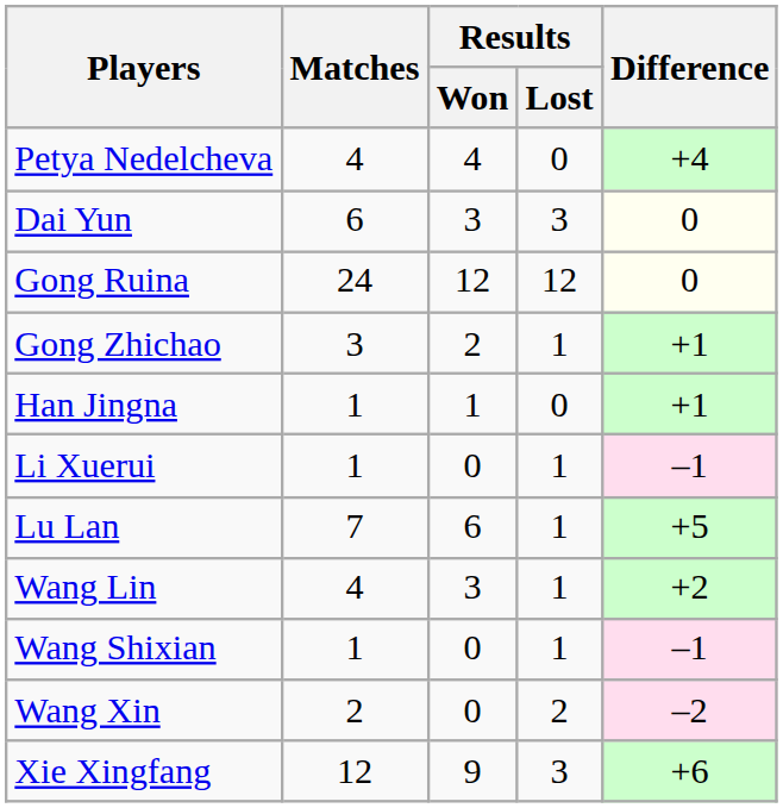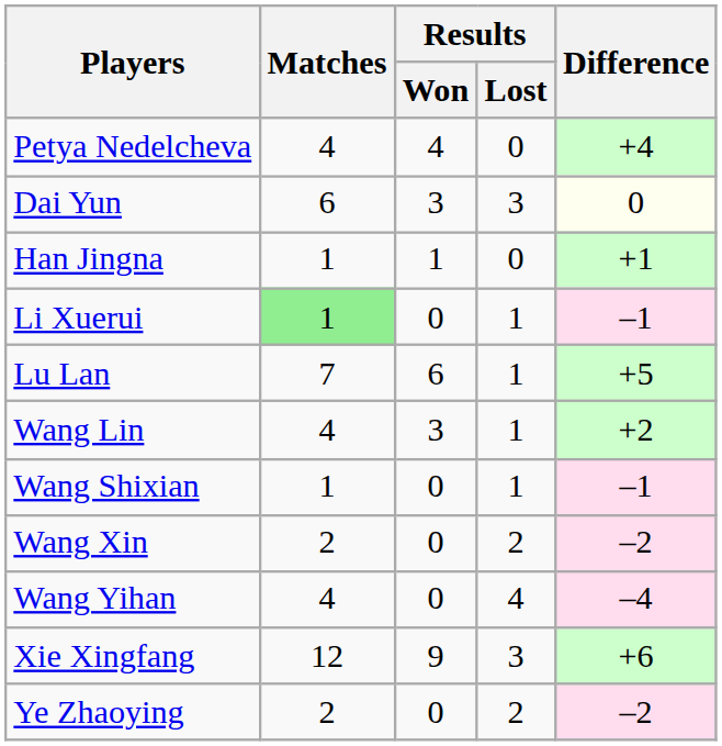 <table class=wikitable style="text-align:center; font-size:small">
 <tr>
 <th rowspan="2">Players</th>
 <th rowspan="2">Matches</th>
 <th colspan="2">Results</th>
 <th rowspan="2">Difference</th>
 </tr>
 <tr>
 <th>Won</th>
 <th>Lost</th>
 </tr>
 <tr>
 <td align="left"> <a href='#'>Petya Nedelcheva</a></td>
 <td>4</td>
 <td>4</td>
 <td>0</td>
 <td bgcolor="#ccffcc">+4</td>
 </tr>
 <tr>
 <td align="left"> <a href='#'>Dai Yun</a></td>
 <td>6</td>
 <td>3</td>
 <td>3</td>
 <td bgcolor="#fffff0">0</td>
 </tr>
 <tr>
-<td align="left"> <a href='#'>Gong Ruina</a></td>
-<td>24</td>
-<td>12</td>
-<td>12</td>
-<td bgcolor="#fffff0">0</td>
-</tr>
-<tr>
-<td align="left"> <a href='#'>Gong Zhichao</a></td>
-<td>3</td>
-<td>2</td>
-<td>1</td>
-<td bgcolor="#ccffcc">+1</td>
-</tr>
-<tr>
 <td align="left"> <a href='#'>Han Jingna</a></td>
 <td>1</td>
 <td>1</td>
 <td>0</td>
 <td bgcolor="#ccffcc">+1</td>
 </tr>
 <tr>
 <td align="left"> <a href='#'>Li Xuerui</a></td>
-<td>1</td>
+<td style="background: lightgreen;">1</td>
 <td>0</td>
 <td>1</td>
 <td bgcolor="#ffddee">–1</td>
 </tr>
 <tr>
 <td align="left"> <a href='#'>Lu Lan</a></td>
 <td>7</td>
 <td>6</td>
 <td>1</td>
 <td bgcolor="#ccffcc">+5</td>
 </tr>
 <tr>
 <td align="left"> <a href='#'>Wang Lin</a></td>
 <td>4</td>
 <td>3</td>
 <td>1</td>
 <td bgcolor="#ccffcc">+2</td>
 </tr>
 <tr>
 <td align="left"> <a href='#'>Wang Shixian</a></td>
 <td>1</td>
 <td>0</td>
 <td>1</td>
 <td bgcolor="#ffddee">–1</td>
 </tr>
 <tr>
 <td align="left"> <a href='#'>Wang Xin</a></td>
 <td>2</td>
 <td>0</td>
 <td>2</td>
 <td bgcolor="#ffddee">–2</td>
 </tr>
 <tr>
+<td align="left"> <a href='#'>Wang Yihan</a></td>
+<td>4</td>
+<td>0</td>
+<td>4</td>
+<td bgcolor="#ffddee">–4</td>
+</tr>
+<tr>
 <td align="left"> <a href='#'>Xie Xingfang</a></td>
 <td>12</td>
 <td>9</td>
 <td>3</td>
 <td bgcolor="#ccffcc">+6</td>
 </tr>
+<tr>
+<td align="left"> <a href='#'>Ye Zhaoying</a></td>
+<td>2</td>
+<td>0</td>
+<td>2</td>
+<td bgcolor="#ffddee">–2</td>
+</tr>
 </table>
